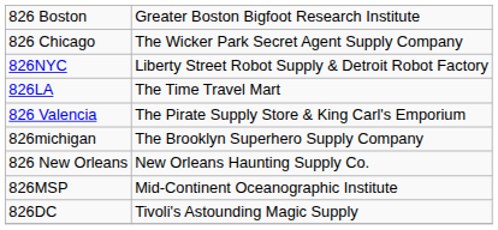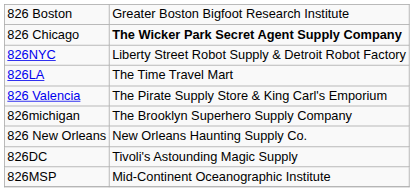 <table class="wikitable">
 <tr>
 <td>826 Boston</td>
 <td>Greater Boston Bigfoot Research Institute</td>
 </tr>
 <tr>
 <td>826 Chicago</td>
-<td>The Wicker Park Secret Agent Supply Company</td>
+<td><strong>The Wicker Park Secret Agent Supply Company</strong></td>
 </tr>
 <tr>
 <td><a href='#'>826NYC</a></td>
 <td>Liberty Street Robot Supply & Detroit Robot Factory</td>
 </tr>
 <tr>
 <td><a href='#'>826LA</a></td>
 <td>The Time Travel Mart</td>
 </tr>
 <tr>
 <td><a href='#'>826 Valencia</a></td>
 <td>The Pirate Supply Store & King Carl's Emporium</td>
 </tr>
 <tr>
 <td>826michigan</td>
 <td>The Brooklyn Superhero Supply Company</td>
 </tr>
 <tr>
 <td>826 New Orleans</td>
 <td>New Orleans Haunting Supply Co.</td>
 </tr>
 <tr>
+<td>826DC</td>
+<td>Tivoli's Astounding Magic Supply</td>
+</tr>
+<tr>
 <td>826MSP</td>
 <td>Mid-Continent Oceanographic Institute</td>
 </tr>
 <tr>
-<td>826DC</td>
-<td>Tivoli's Astounding Magic Supply</td>
-</tr>
-<tr>
 </tr>
 </table>
